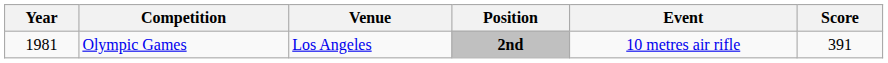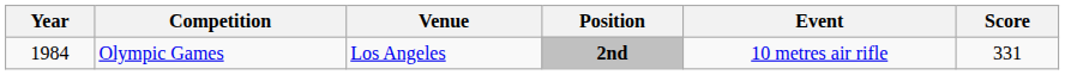 <table class="wikitable" width=50% style="font-size:90%; text-align:center;">
 <tr>
 <th>Year</th>
 <th>Competition</th>
 <th>Venue</th>
 <th>Position</th>
 <th>Event</th>
 <th>Score</th>
 </tr>
 <tr>
-<td rowspan=1>1981</td>
+<td rowspan=1>1984</td>
 <td rowspan=1 align=left><a href='#'>Olympic Games</a></td>
 <td rowspan=1 align=left> <a href='#'>Los Angeles</a></td>
 <td bgcolor=silver><strong>2nd</strong></td>
 <td><a href='#'>10 metres air rifle</a></td>
-<td>391</td>
+<td>331</td>
 </tr>
 </table>
